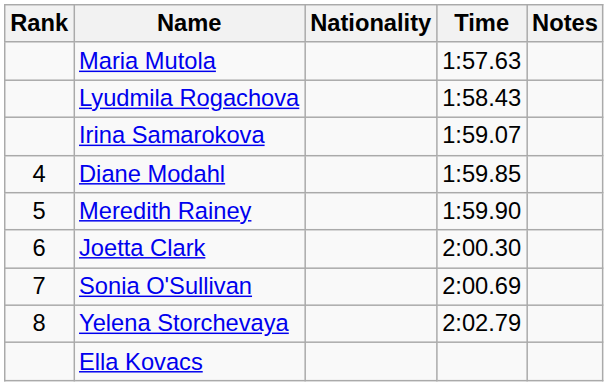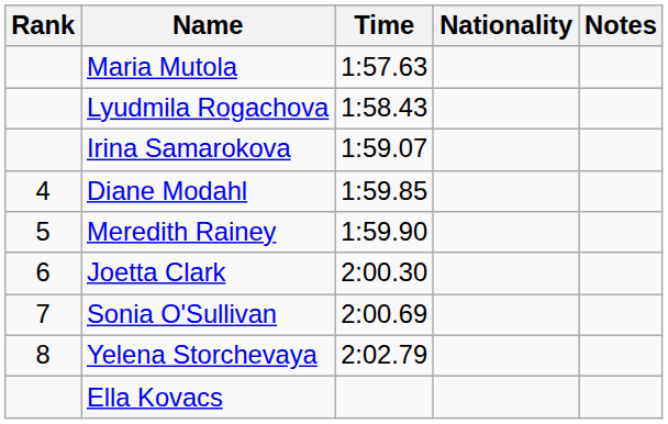 <table class="wikitable sortable" style="text-align:center">
 <tr>
 <th>Rank</th>
 <th>Name</th>
+<th>Time</th>
 <th>Nationality</th>
-<th>Time</th>
 <th>Notes</th>
 </tr>
 <tr>
 <td></td>
 <td align=left><a href='#'>Maria Mutola</a></td>
+<td>1:57.63</td>
 <td align=left></td>
-<td>1:57.63</td>
 <td></td>
 </tr>
 <tr>
 <td></td>
 <td align=left><a href='#'>Lyudmila Rogachova</a></td>
+<td>1:58.43</td>
 <td align=left></td>
-<td>1:58.43</td>
 <td></td>
 </tr>
 <tr>
 <td></td>
 <td align=left><a href='#'>Irina Samarokova</a></td>
+<td>1:59.07</td>
 <td align=left></td>
-<td>1:59.07</td>
 <td></td>
 </tr>
 <tr>
 <td>4</td>
 <td align=left><a href='#'>Diane Modahl</a></td>
+<td>1:59.85</td>
 <td align=left></td>
-<td>1:59.85</td>
 <td></td>
 </tr>
 <tr>
 <td>5</td>
 <td align=left><a href='#'>Meredith Rainey</a></td>
+<td>1:59.90</td>
 <td align=left></td>
-<td>1:59.90</td>
 <td></td>
 </tr>
 <tr>
 <td>6</td>
 <td align=left><a href='#'>Joetta Clark</a></td>
+<td>2:00.30</td>
 <td align=left></td>
-<td>2:00.30</td>
 <td></td>
 </tr>
 <tr>
 <td>7</td>
 <td align=left><a href='#'>Sonia O'Sullivan</a></td>
+<td>2:00.69</td>
 <td align=left></td>
-<td>2:00.69</td>
 <td></td>
 </tr>
 <tr>
 <td>8</td>
 <td align=left><a href='#'>Yelena Storchevaya</a></td>
+<td>2:02.79</td>
 <td align=left></td>
-<td>2:02.79</td>
 <td></td>
 </tr>
 <tr>
 <td></td>
 <td align=left><a href='#'>Ella Kovacs</a></td>
+<td></td>
 <td align=left></td>
-<td></td>
 <td></td>
 </tr>
 </table>
